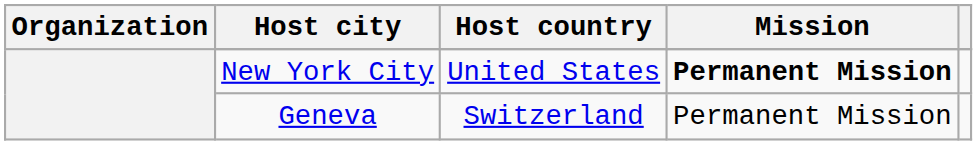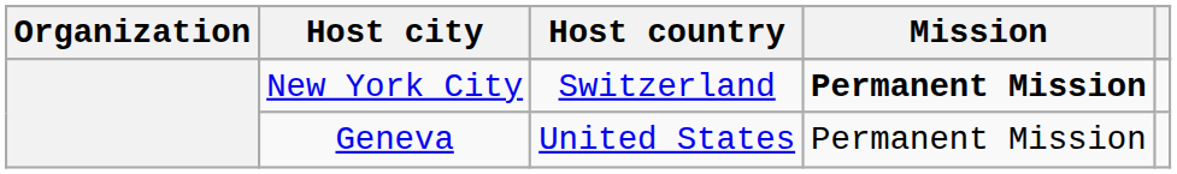 <table class="wikitable plainrowheaders" style="text-align:center;">
 <tr>
 <th scope="col">Organization</th>
 <th scope="col">Host city</th>
 <th scope="col">Host country</th>
 <th scope="col">Mission</th>
 <th scope="col"></th>
 </tr>
 <tr>
 <th scope="row" rowspan="3"></th>
 </tr>
 <tr>
 <td><a href='#'>New York City</a></td>
-<td><a href='#'>United States</a></td>
+<td><a href='#'>Switzerland</a></td>
 <td><strong>Permanent Mission</strong></td>
 <td></td>
 </tr>
 <tr>
 <td><a href='#'>Geneva</a></td>
-<td><a href='#'>Switzerland</a></td>
+<td><a href='#'>United States</a></td>
 <td>Permanent Mission</td>
 <td></td>
 </tr>
 </table>
